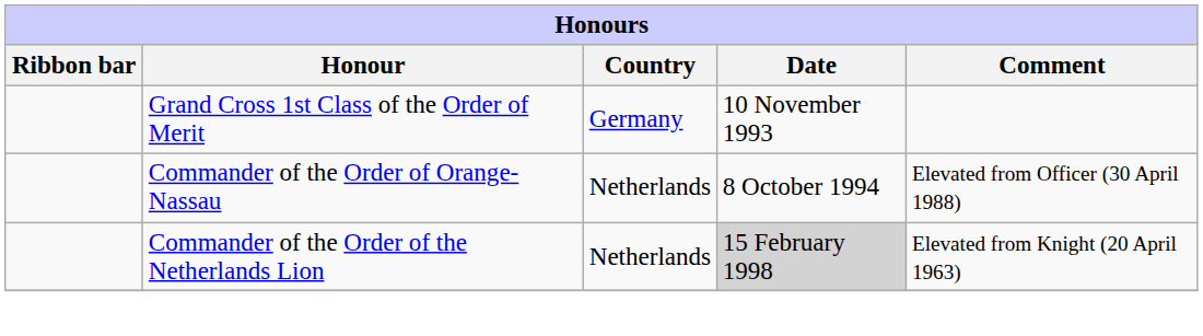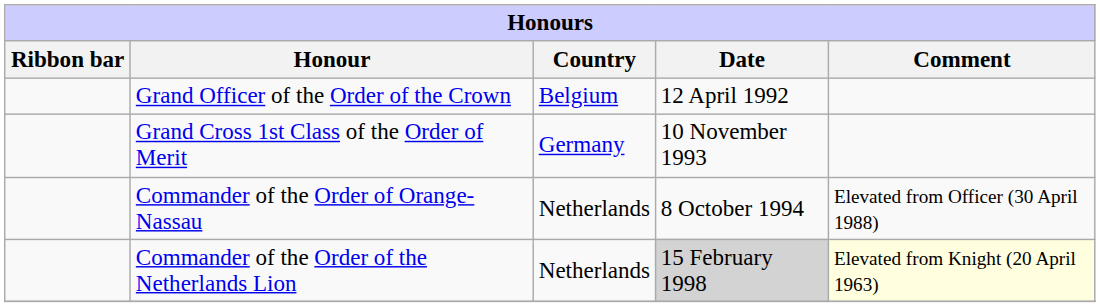 <table class="wikitable" style="width:60%;">
 <tr style="background:#ccf; text-align:center;">
 <td colspan=5><strong>Honours</strong></td>
 </tr>
 <tr>
 <th style="width:80px;">Ribbon bar</th>
 <th>Honour</th>
 <th>Country</th>
 <th>Date</th>
 <th>Comment</th>
+</tr>
+<tr>
+<td></td>
+<td><a href='#'>Grand Officer</a> of the <a href='#'>Order of the Crown</a></td>
+<td><a href='#'>Belgium</a></td>
+<td>12 April 1992</td>
+<td></td>
 </tr>
 <tr>
 <td></td>
 <td><a href='#'>Grand Cross 1st Class</a> of the <a href='#'>Order of Merit</a></td>
 <td><a href='#'>Germany</a></td>
 <td>10 November 1993</td>
 <td></td>
 </tr>
 <tr>
 <td></td>
 <td><a href='#'>Commander</a> of the <a href='#'>Order of Orange-Nassau</a></td>
 <td>Netherlands</td>
 <td>8 October 1994</td>
 <td><small>Elevated from Officer (30 April 1988)</small></td>
 </tr>
 <tr>
 <td></td>
 <td><a href='#'>Commander</a> of the <a href='#'>Order of the Netherlands Lion</a></td>
 <td>Netherlands</td>
 <td style="background: lightgrey;">15 February 1998</td>
-<td><small>Elevated from Knight (20 April 1963)</small></td>
+<td style="background: lightyellow;"><small>Elevated from Knight (20 April 1963)</small></td>
 </tr>
 <tr>
 </tr>
 </table>
